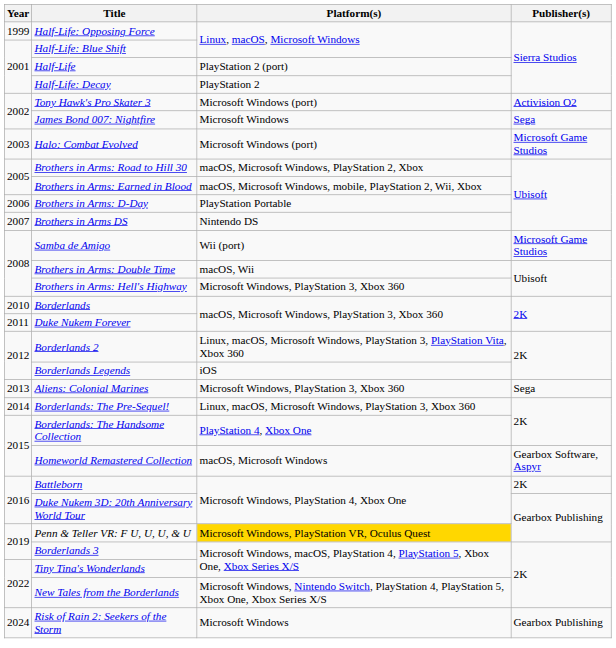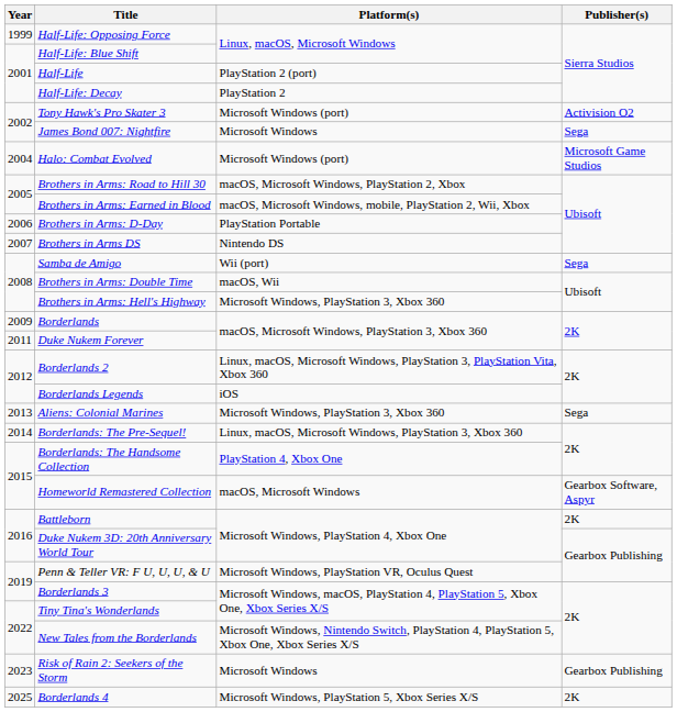 <table class="wikitable sortable">
 <tr>
 <th>Year</th>
 <th>Title</th>
 <th>Platform(s)</th>
 <th>Publisher(s)</th>
 </tr>
 <tr>
 <td>1999</td>
 <td><em><a href='#'>Half-Life: Opposing Force</a></em></td>
 <td rowspan="2"><a href='#'>Linux</a>, <a href='#'>macOS</a>, <a href='#'>Microsoft Windows</a></td>
 <td rowspan="4"><a href='#'>Sierra Studios</a></td>
 </tr>
 <tr>
 <td rowspan="3">2001</td>
 <td><em><a href='#'>Half-Life: Blue Shift</a></em></td>
 </tr>
 <tr>
 <td><em><a href='#'>Half-Life</a></em></td>
 <td>PlayStation 2 (port)</td>
 </tr>
 <tr>
 <td><em><a href='#'>Half-Life: Decay</a></em></td>
 <td>PlayStation 2</td>
 </tr>
 <tr>
 <td rowspan="2">2002</td>
 <td><em><a href='#'>Tony Hawk's Pro Skater 3</a></em></td>
 <td>Microsoft Windows (port)</td>
 <td><a href='#'>Activision O2</a></td>
 </tr>
 <tr>
 <td><em><a href='#'>James Bond 007: Nightfire</a></em></td>
 <td>Microsoft Windows</td>
 <td><a href='#'>Sega</a></td>
 </tr>
 <tr>
-<td>2003</td>
+<td>2004</td>
 <td><em><a href='#'>Halo: Combat Evolved</a></em></td>
 <td>Microsoft Windows (port)</td>
 <td><a href='#'>Microsoft Game Studios</a></td>
 </tr>
 <tr>
 <td rowspan="2">2005</td>
 <td><em><a href='#'>Brothers in Arms: Road to Hill 30</a></em></td>
 <td>macOS, Microsoft Windows, PlayStation 2, Xbox</td>
 <td rowspan="4"><a href='#'>Ubisoft</a></td>
 </tr>
 <tr>
 <td><em><a href='#'>Brothers in Arms: Earned in Blood</a></em></td>
 <td>macOS, Microsoft Windows, mobile, PlayStation 2, Wii, Xbox</td>
 </tr>
 <tr>
 <td>2006</td>
 <td><em><a href='#'>Brothers in Arms: D-Day</a></em></td>
 <td>PlayStation Portable</td>
 </tr>
 <tr>
 <td>2007</td>
 <td><em><a href='#'>Brothers in Arms DS</a></em></td>
 <td>Nintendo DS</td>
 </tr>
 <tr>
 <td rowspan="3">2008</td>
 <td><em><a href='#'>Samba de Amigo</a></em></td>
 <td>Wii (port)</td>
-<td><a href='#'>Microsoft Game Studios</a></td>
+<td><a href='#'>Sega</a></td>
 </tr>
 <tr>
 <td><em><a href='#'>Brothers in Arms: Double Time</a></em></td>
 <td>macOS, Wii</td>
 <td rowspan="2">Ubisoft</td>
 </tr>
 <tr>
 <td><em><a href='#'>Brothers in Arms: Hell's Highway</a></em></td>
 <td>Microsoft Windows, PlayStation 3, Xbox 360</td>
 </tr>
 <tr>
-<td>2010</td>
+<td>2009</td>
 <td><em><a href='#'>Borderlands</a></em></td>
 <td rowspan="2">macOS, Microsoft Windows, PlayStation 3, Xbox 360</td>
 <td rowspan="2"><a href='#'>2K</a></td>
 </tr>
 <tr>
 <td>2011</td>
 <td><em><a href='#'>Duke Nukem Forever</a></em></td>
 </tr>
 <tr>
 <td rowspan="2">2012</td>
 <td><em><a href='#'>Borderlands 2</a></em></td>
 <td>Linux, macOS, Microsoft Windows, PlayStation 3, <a href='#'>PlayStation Vita</a>, Xbox 360</td>
 <td rowspan="2">2K</td>
 </tr>
 <tr>
 <td><em><a href='#'>Borderlands Legends</a></em></td>
 <td>iOS</td>
 </tr>
 <tr>
 <td>2013</td>
 <td><em><a href='#'>Aliens: Colonial Marines</a></em></td>
 <td>Microsoft Windows, PlayStation 3, Xbox 360</td>
 <td>Sega</td>
 </tr>
 <tr>
 <td>2014</td>
 <td><em><a href='#'>Borderlands: The Pre-Sequel!</a></em></td>
 <td>Linux, macOS, Microsoft Windows, PlayStation 3, Xbox 360</td>
 <td rowspan="2">2K</td>
 </tr>
 <tr>
 <td rowspan="2">2015</td>
 <td><em><a href='#'>Borderlands: The Handsome Collection</a></em></td>
 <td><a href='#'>PlayStation 4</a>, <a href='#'>Xbox One</a></td>
 </tr>
 <tr>
 <td><em><a href='#'>Homeworld Remastered Collection</a></em></td>
 <td>macOS, Microsoft Windows</td>
 <td>Gearbox Software, <a href='#'>Aspyr</a></td>
 </tr>
 <tr>
 <td rowspan="2">2016</td>
 <td><em><a href='#'>Battleborn</a></em></td>
 <td rowspan="2">Microsoft Windows, PlayStation 4, Xbox One</td>
 <td>2K</td>
 </tr>
 <tr>
 <td><em><a href='#'>Duke Nukem 3D: 20th Anniversary World Tour</a></em></td>
 <td rowspan="2">Gearbox Publishing</td>
 </tr>
 <tr>
 <td rowspan="2">2019</td>
 <td><em>Penn & Teller VR: F U, U, U, & U</em></td>
-<td style="background: gold;">Microsoft Windows, PlayStation VR, Oculus Quest</td>
+<td>Microsoft Windows, PlayStation VR, Oculus Quest</td>
 </tr>
 <tr>
 <td><em><a href='#'>Borderlands 3</a></em></td>
 <td rowspan="2">Microsoft Windows, macOS, PlayStation 4, <a href='#'>PlayStation 5</a>, Xbox One, <a href='#'>Xbox Series X/S</a></td>
 <td rowspan="3">2K</td>
 </tr>
 <tr>
 <td rowspan="2">2022</td>
 <td><em><a href='#'>Tiny Tina's Wonderlands</a></em></td>
 </tr>
 <tr>
 <td><em><a href='#'>New Tales from the Borderlands</a></em></td>
 <td>Microsoft Windows, <a href='#'>Nintendo Switch</a>, PlayStation 4, PlayStation 5, Xbox One, Xbox Series X/S</td>
 </tr>
 <tr>
-<td>2024</td>
+<td>2023</td>
 <td><em><a href='#'>Risk of Rain 2: Seekers of the Storm</a></em></td>
 <td>Microsoft Windows</td>
 <td>Gearbox Publishing</td>
 </tr>
+<tr>
+<td>2025</td>
+<td><em><a href='#'>Borderlands 4</a></em></td>
+<td>Microsoft Windows, PlayStation 5, Xbox Series X/S</td>
+<td>2K</td>
+</tr>
 </table>
